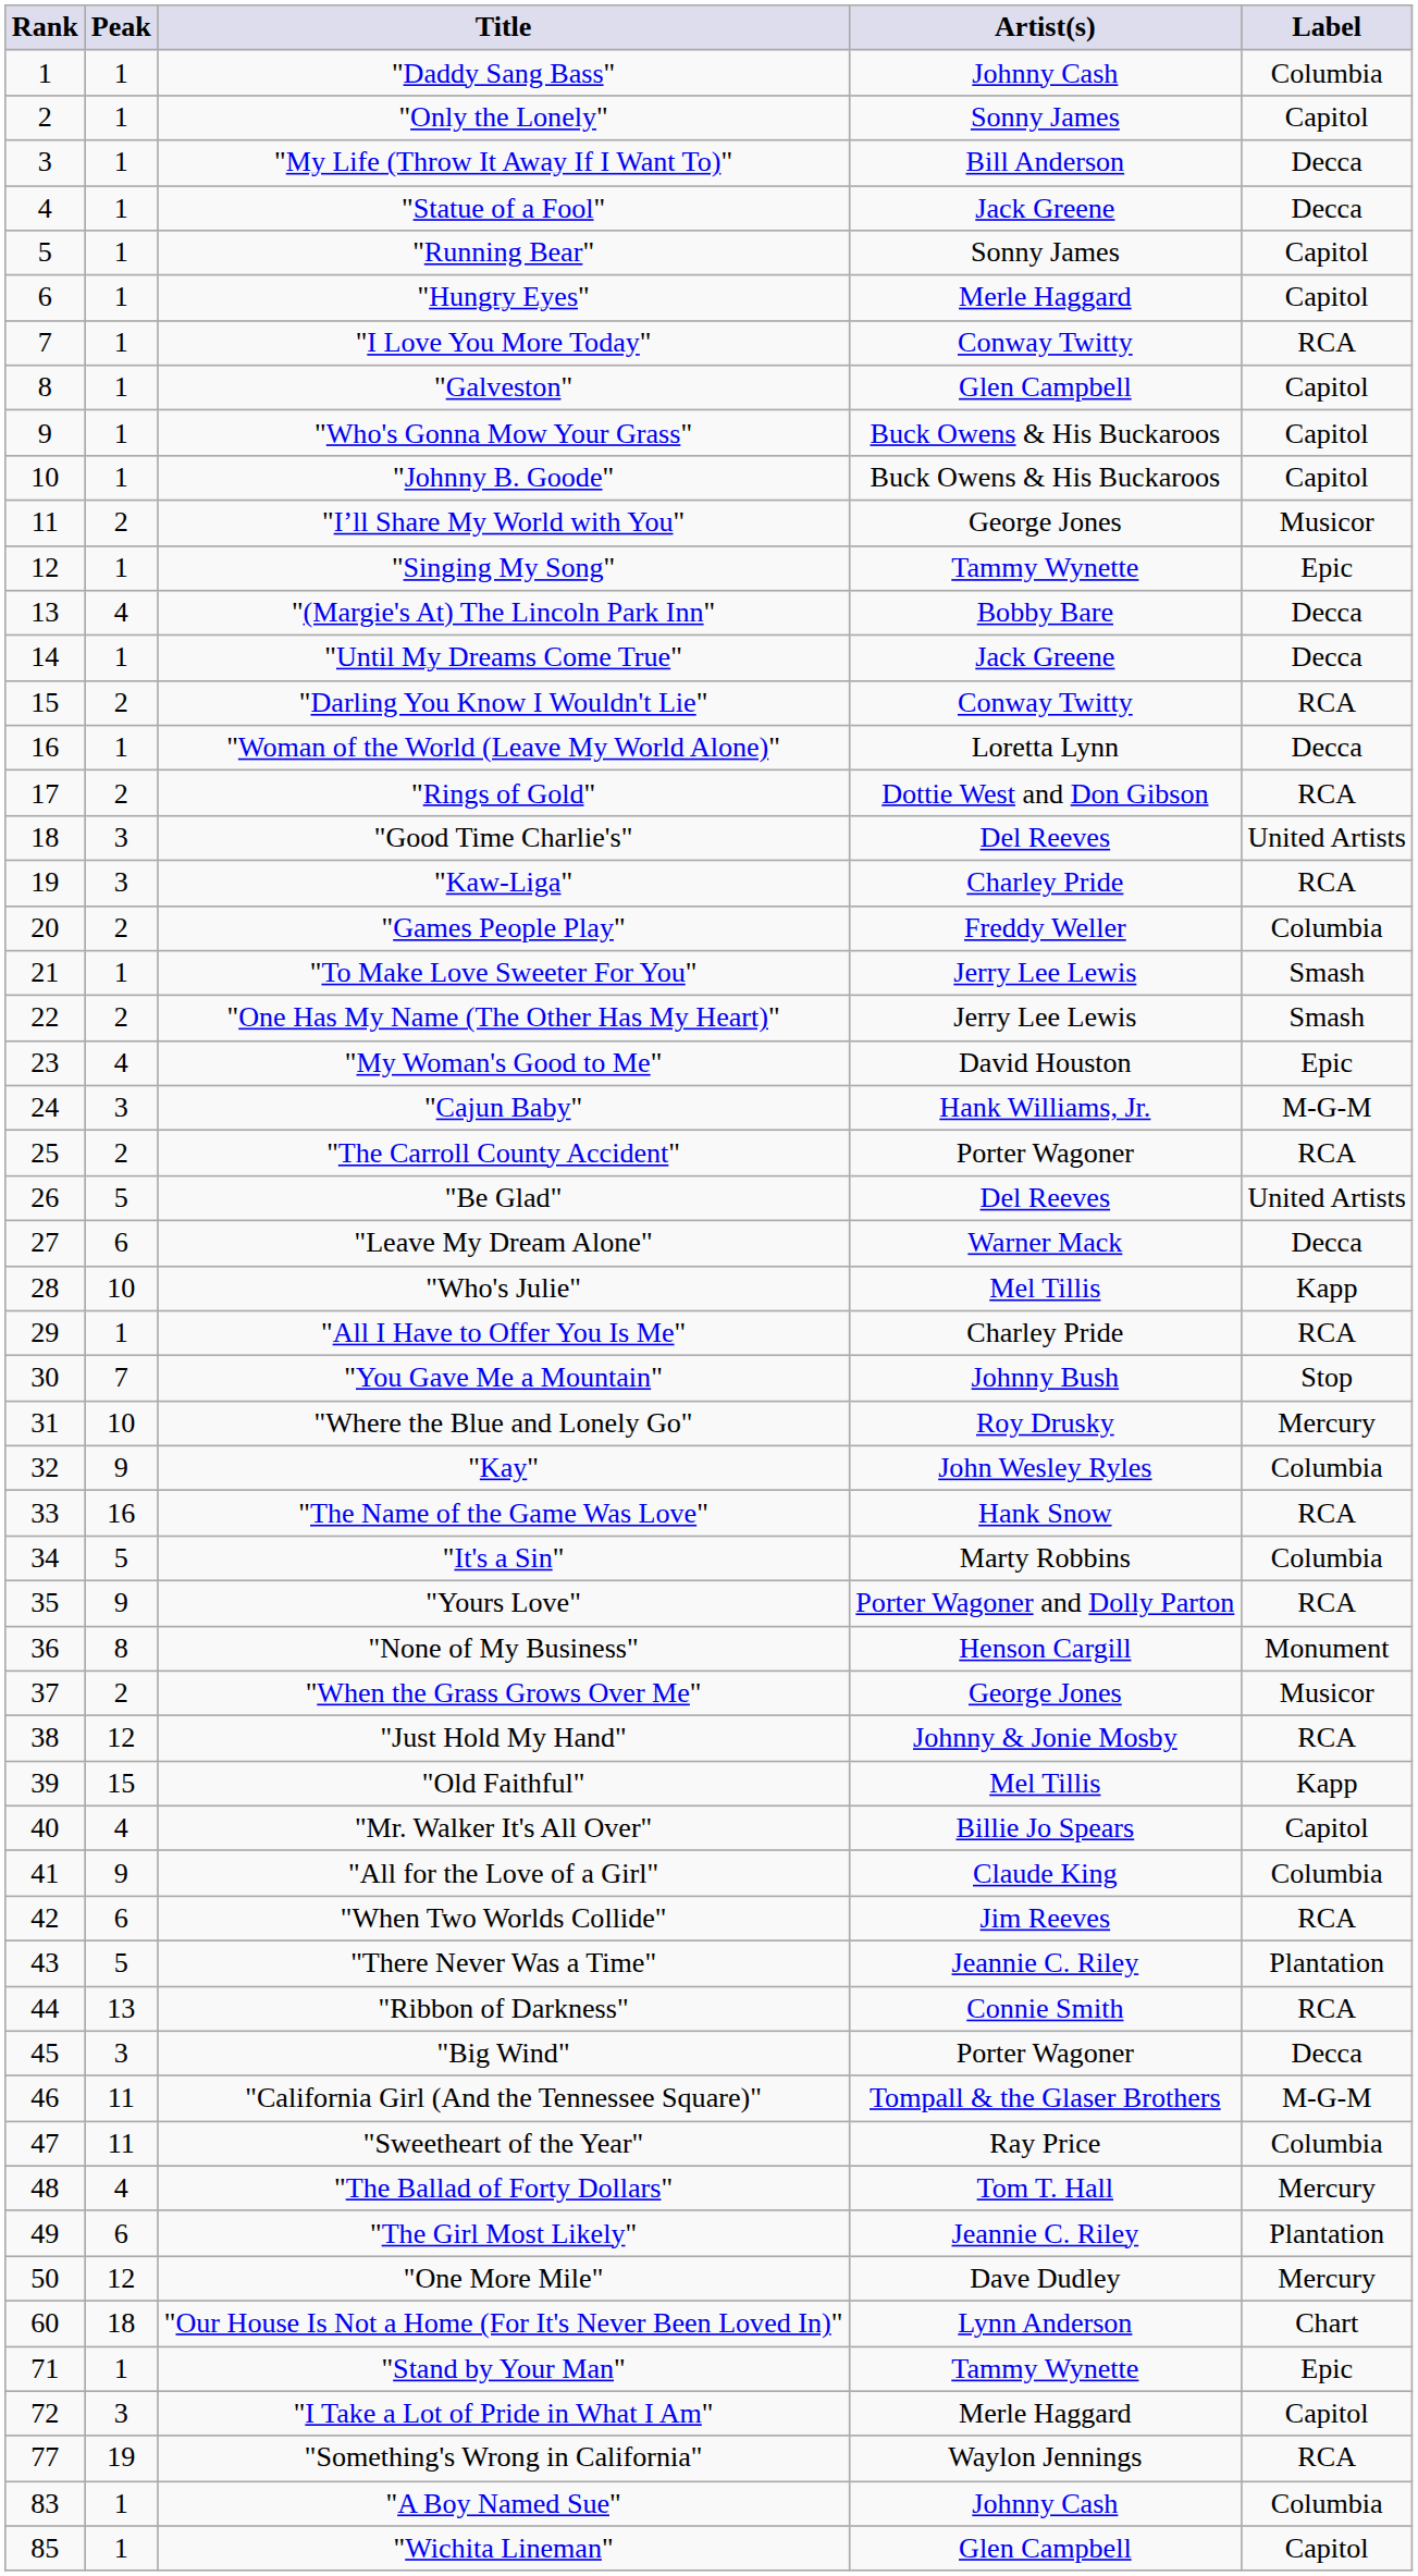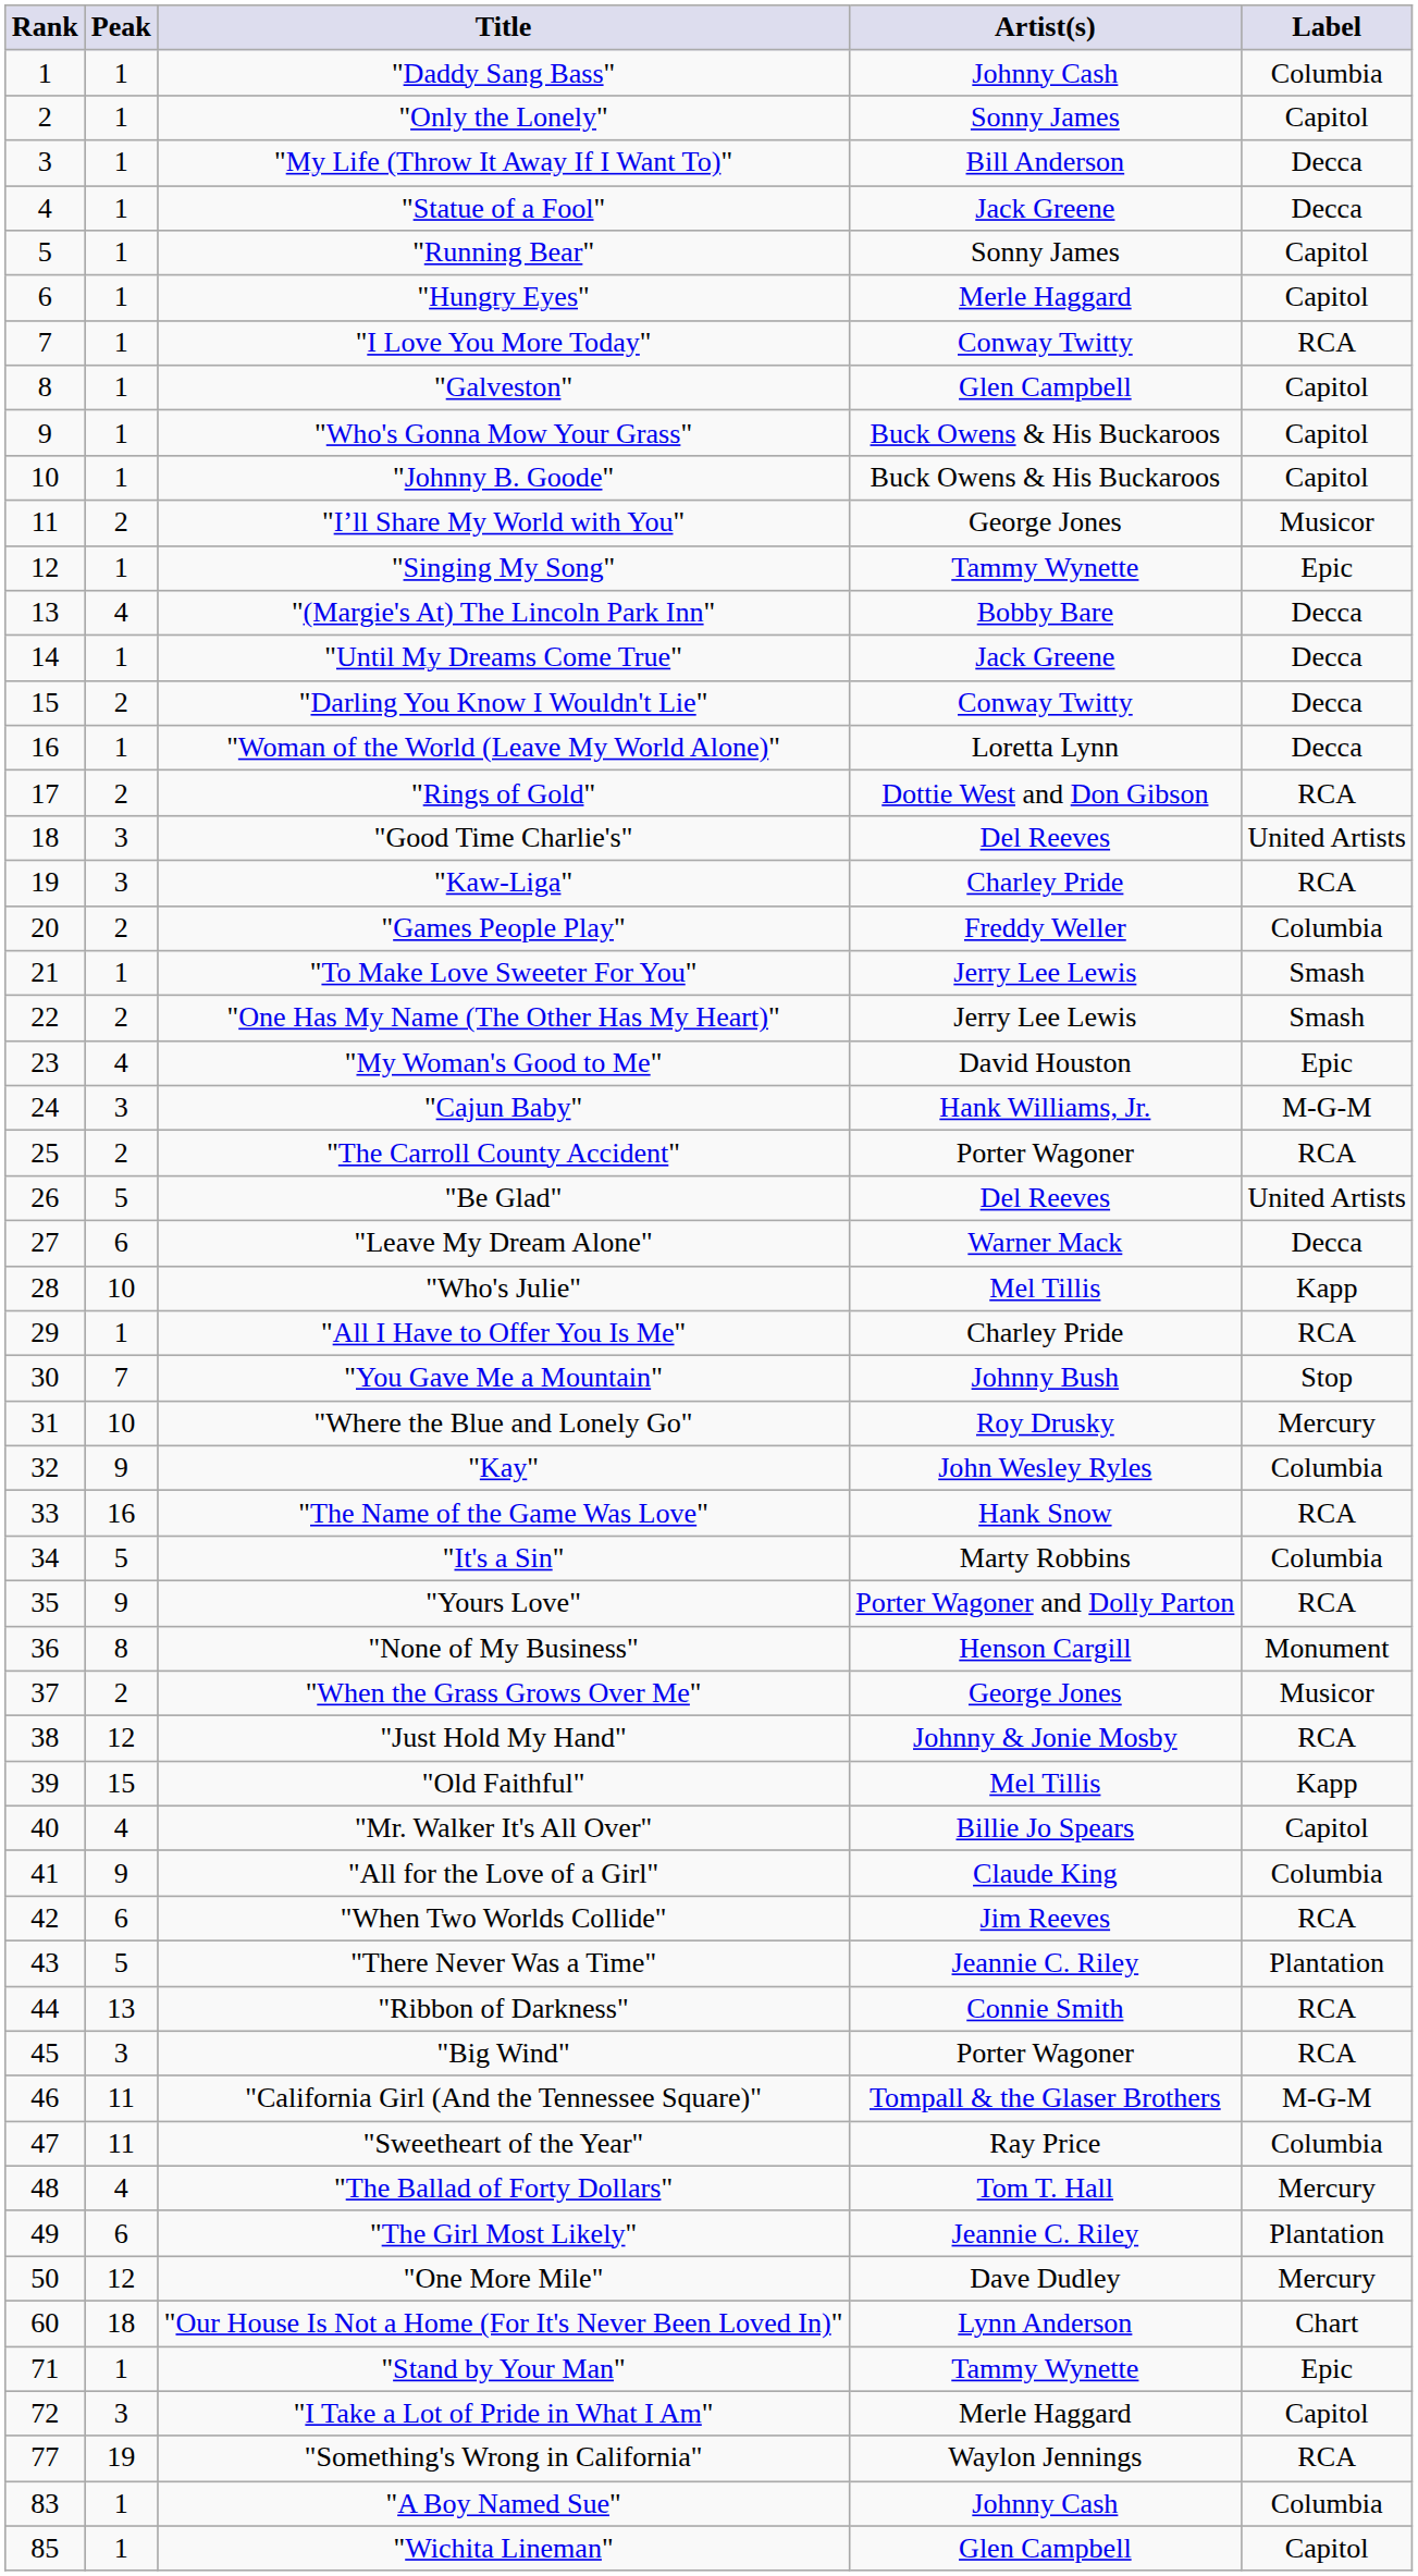 <table class="wikitable sortable" style="text-align: center">
 <tr>
 <th scope="col" style="background:#dde;">Rank</th>
 <th scope="col" style="background:#dde;">Peak</th>
 <th scope="col" style="background:#dde;">Title</th>
 <th scope="col" style="background:#dde;">Artist(s)</th>
 <th scope="col" style="background:#dde;">Label</th>
 </tr>
 <tr>
 <td>1</td>
 <td>1</td>
 <td>"<a href='#'>Daddy Sang Bass</a>"</td>
 <td><a href='#'>Johnny Cash</a></td>
 <td>Columbia</td>
 </tr>
 <tr>
 <td>2</td>
 <td>1</td>
 <td>"<a href='#'>Only the Lonely</a>"</td>
 <td><a href='#'>Sonny James</a></td>
 <td>Capitol</td>
 </tr>
 <tr>
 <td>3</td>
 <td>1</td>
 <td>"<a href='#'>My Life (Throw It Away If I Want To)</a>"</td>
 <td><a href='#'>Bill Anderson</a></td>
 <td>Decca</td>
 </tr>
 <tr>
 <td>4</td>
 <td>1</td>
 <td>"<a href='#'>Statue of a Fool</a>"</td>
 <td><a href='#'>Jack Greene</a></td>
 <td>Decca</td>
 </tr>
 <tr>
 <td>5</td>
 <td>1</td>
 <td>"<a href='#'>Running Bear</a>"</td>
 <td>Sonny James</td>
 <td>Capitol</td>
 </tr>
 <tr>
 <td>6</td>
 <td>1</td>
 <td>"<a href='#'>Hungry Eyes</a>"</td>
 <td><a href='#'>Merle Haggard</a></td>
 <td>Capitol</td>
 </tr>
 <tr>
 <td>7</td>
 <td>1</td>
 <td>"<a href='#'>I Love You More Today</a>"</td>
 <td><a href='#'>Conway Twitty</a></td>
 <td>RCA</td>
 </tr>
 <tr>
 <td>8</td>
 <td>1</td>
 <td>"<a href='#'>Galveston</a>"</td>
 <td><a href='#'>Glen Campbell</a></td>
 <td>Capitol</td>
 </tr>
 <tr>
 <td>9</td>
 <td>1</td>
 <td>"<a href='#'>Who's Gonna Mow Your Grass</a>"</td>
 <td><a href='#'>Buck Owens</a> & His Buckaroos</td>
 <td>Capitol</td>
 </tr>
 <tr>
 <td>10</td>
 <td>1</td>
 <td>"<a href='#'>Johnny B. Goode</a>"</td>
 <td>Buck Owens & His Buckaroos</td>
 <td>Capitol</td>
 </tr>
 <tr>
 <td>11</td>
 <td>2</td>
 <td>"<a href='#'>I’ll Share My World with You</a>"</td>
 <td>George Jones</td>
 <td>Musicor</td>
 </tr>
 <tr>
 <td>12</td>
 <td>1</td>
 <td>"<a href='#'>Singing My Song</a>"</td>
 <td><a href='#'>Tammy Wynette</a></td>
 <td>Epic</td>
 </tr>
 <tr>
 <td>13</td>
 <td>4</td>
 <td>"<a href='#'>(Margie's At) The Lincoln Park Inn</a>"</td>
 <td><a href='#'>Bobby Bare</a></td>
 <td>Decca</td>
 </tr>
 <tr>
 <td>14</td>
 <td>1</td>
 <td>"<a href='#'>Until My Dreams Come True</a>"</td>
 <td><a href='#'>Jack Greene</a></td>
 <td>Decca</td>
 </tr>
 <tr>
 <td>15</td>
 <td>2</td>
 <td>"<a href='#'>Darling You Know I Wouldn't Lie</a>"</td>
 <td><a href='#'>Conway Twitty</a></td>
-<td>RCA</td>
+<td>Decca</td>
 </tr>
 <tr>
 <td>16</td>
 <td>1</td>
 <td>"<a href='#'>Woman of the World (Leave My World Alone)</a>"</td>
 <td>Loretta Lynn</td>
 <td>Decca</td>
 </tr>
 <tr>
 <td>17</td>
 <td>2</td>
 <td>"<a href='#'>Rings of Gold</a>"</td>
 <td><a href='#'>Dottie West</a> and <a href='#'>Don Gibson</a></td>
 <td>RCA</td>
 </tr>
 <tr>
 <td>18</td>
 <td>3</td>
 <td>"Good Time Charlie's"</td>
 <td><a href='#'>Del Reeves</a></td>
 <td>United Artists</td>
 </tr>
 <tr>
 <td>19</td>
 <td>3</td>
 <td>"<a href='#'>Kaw-Liga</a>"</td>
 <td><a href='#'>Charley Pride</a></td>
 <td>RCA</td>
 </tr>
 <tr>
 <td>20</td>
 <td>2</td>
 <td>"<a href='#'>Games People Play</a>"</td>
 <td><a href='#'>Freddy Weller</a></td>
 <td>Columbia</td>
 </tr>
 <tr>
 <td>21</td>
 <td>1</td>
 <td>"<a href='#'>To Make Love Sweeter For You</a>"</td>
 <td><a href='#'>Jerry Lee Lewis</a></td>
 <td>Smash</td>
 </tr>
 <tr>
 <td>22</td>
 <td>2</td>
 <td>"<a href='#'>One Has My Name (The Other Has My Heart)</a>"</td>
 <td>Jerry Lee Lewis</td>
 <td>Smash</td>
 </tr>
 <tr>
 <td>23</td>
 <td>4</td>
 <td>"<a href='#'>My Woman's Good to Me</a>"</td>
 <td>David Houston</td>
 <td>Epic</td>
 </tr>
 <tr>
 <td>24</td>
 <td>3</td>
 <td>"<a href='#'>Cajun Baby</a>"</td>
 <td><a href='#'>Hank Williams, Jr.</a></td>
 <td>M-G-M</td>
 </tr>
 <tr>
 <td>25</td>
 <td>2</td>
 <td>"<a href='#'>The Carroll County Accident</a>"</td>
 <td>Porter Wagoner</td>
 <td>RCA</td>
 </tr>
 <tr>
 <td>26</td>
 <td>5</td>
 <td>"Be Glad"</td>
 <td><a href='#'>Del Reeves</a></td>
 <td>United Artists</td>
 </tr>
 <tr>
 <td>27</td>
 <td>6</td>
 <td>"Leave My Dream Alone"</td>
 <td><a href='#'>Warner Mack</a></td>
 <td>Decca</td>
 </tr>
 <tr>
 <td>28</td>
 <td>10</td>
 <td>"Who's Julie"</td>
 <td><a href='#'>Mel Tillis</a></td>
 <td>Kapp</td>
 </tr>
 <tr>
 <td>29</td>
 <td>1</td>
 <td>"<a href='#'>All I Have to Offer You Is Me</a>"</td>
 <td>Charley Pride</td>
 <td>RCA</td>
 </tr>
 <tr>
 <td>30</td>
 <td>7</td>
 <td>"<a href='#'>You Gave Me a Mountain</a>"</td>
 <td><a href='#'>Johnny Bush</a></td>
 <td>Stop</td>
 </tr>
 <tr>
 <td>31</td>
 <td>10</td>
 <td>"Where the Blue and Lonely Go"</td>
 <td><a href='#'>Roy Drusky</a></td>
 <td>Mercury</td>
 </tr>
 <tr>
 <td>32</td>
 <td>9</td>
 <td>"<a href='#'>Kay</a>"</td>
 <td><a href='#'>John Wesley Ryles</a></td>
 <td>Columbia</td>
 </tr>
 <tr>
 <td>33</td>
 <td>16</td>
 <td>"<a href='#'>The Name of the Game Was Love</a>"</td>
 <td><a href='#'>Hank Snow</a></td>
 <td>RCA</td>
 </tr>
 <tr>
 <td>34</td>
 <td>5</td>
 <td>"<a href='#'>It's a Sin</a>"</td>
 <td>Marty Robbins</td>
 <td>Columbia</td>
 </tr>
 <tr>
 <td>35</td>
 <td>9</td>
 <td>"Yours Love"</td>
 <td><a href='#'>Porter Wagoner</a> and <a href='#'>Dolly Parton</a></td>
 <td>RCA</td>
 </tr>
 <tr>
 <td>36</td>
 <td>8</td>
 <td>"None of My Business"</td>
 <td><a href='#'>Henson Cargill</a></td>
 <td>Monument</td>
 </tr>
 <tr>
 <td>37</td>
 <td>2</td>
 <td>"<a href='#'>When the Grass Grows Over Me</a>"</td>
 <td><a href='#'>George Jones</a></td>
 <td>Musicor</td>
 </tr>
 <tr>
 <td>38</td>
 <td>12</td>
 <td>"Just Hold My Hand"</td>
 <td><a href='#'>Johnny & Jonie Mosby</a></td>
 <td>RCA</td>
 </tr>
 <tr>
 <td>39</td>
 <td>15</td>
 <td>"Old Faithful"</td>
 <td><a href='#'>Mel Tillis</a></td>
 <td>Kapp</td>
 </tr>
 <tr>
 <td>40</td>
 <td>4</td>
 <td>"Mr. Walker It's All Over"</td>
 <td><a href='#'>Billie Jo Spears</a></td>
 <td>Capitol</td>
 </tr>
 <tr>
 <td>41</td>
 <td>9</td>
 <td>"All for the Love of a Girl"</td>
 <td><a href='#'>Claude King</a></td>
 <td>Columbia</td>
 </tr>
 <tr>
 <td>42</td>
 <td>6</td>
 <td>"When Two Worlds Collide"</td>
 <td><a href='#'>Jim Reeves</a></td>
 <td>RCA</td>
 </tr>
 <tr>
 <td>43</td>
 <td>5</td>
 <td>"There Never Was a Time"</td>
 <td><a href='#'>Jeannie C. Riley</a></td>
 <td>Plantation</td>
 </tr>
 <tr>
 <td>44</td>
 <td>13</td>
 <td>"Ribbon of Darkness"</td>
 <td><a href='#'>Connie Smith</a></td>
 <td>RCA</td>
 </tr>
 <tr>
 <td>45</td>
 <td>3</td>
 <td>"Big Wind"</td>
 <td>Porter Wagoner</td>
-<td>Decca</td>
+<td>RCA</td>
 </tr>
 <tr>
 <td>46</td>
 <td>11</td>
 <td>"California Girl (And the Tennessee Square)"</td>
 <td><a href='#'>Tompall & the Glaser Brothers</a></td>
 <td>M-G-M</td>
 </tr>
 <tr>
 <td>47</td>
 <td>11</td>
 <td>"Sweetheart of the Year"</td>
 <td>Ray Price</td>
 <td>Columbia</td>
 </tr>
 <tr>
 <td>48</td>
 <td>4</td>
 <td>"<a href='#'>The Ballad of Forty Dollars</a>"</td>
 <td><a href='#'>Tom T. Hall</a></td>
 <td>Mercury</td>
 </tr>
 <tr>
 <td>49</td>
 <td>6</td>
 <td>"<a href='#'>The Girl Most Likely</a>"</td>
 <td><a href='#'>Jeannie C. Riley</a></td>
 <td>Plantation</td>
 </tr>
 <tr>
 <td>50</td>
 <td>12</td>
 <td>"One More Mile"</td>
 <td>Dave Dudley</td>
 <td>Mercury</td>
 </tr>
 <tr>
 <td>60</td>
 <td>18</td>
 <td>"<a href='#'>Our House Is Not a Home (For It's Never Been Loved In)</a>"</td>
 <td><a href='#'>Lynn Anderson</a></td>
 <td>Chart</td>
 </tr>
 <tr>
 <td>71</td>
 <td>1</td>
 <td>"<a href='#'>Stand by Your Man</a>"</td>
 <td><a href='#'>Tammy Wynette</a></td>
 <td>Epic</td>
 </tr>
 <tr>
 <td>72</td>
 <td>3</td>
 <td>"<a href='#'>I Take a Lot of Pride in What I Am</a>"</td>
 <td>Merle Haggard</td>
 <td>Capitol</td>
 </tr>
 <tr>
 <td>77</td>
 <td>19</td>
 <td>"Something's Wrong in California"</td>
 <td>Waylon Jennings</td>
 <td>RCA</td>
 </tr>
 <tr>
 <td>83</td>
 <td>1</td>
 <td>"<a href='#'>A Boy Named Sue</a>"</td>
 <td><a href='#'>Johnny Cash</a></td>
 <td>Columbia</td>
 </tr>
 <tr>
 <td>85</td>
 <td>1</td>
 <td>"<a href='#'>Wichita Lineman</a>"</td>
 <td><a href='#'>Glen Campbell</a></td>
 <td>Capitol</td>
 </tr>
 </table>
